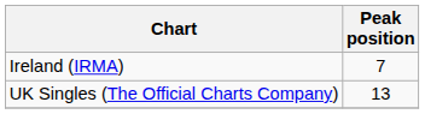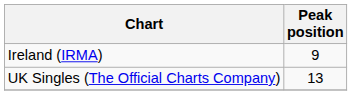 <table class="wikitable">
 <tr>
 <th>Chart</th>
 <th>Peak<br>position</th>
 </tr>
 <tr>
 <td>Ireland (<a href='#'>IRMA</a>)</td>
-<td align="center">7</td>
+<td align="center">9</td>
 </tr>
 <tr>
 <td>UK Singles (<a href='#'>The Official Charts Company</a>)</td>
 <td align="center">13</td>
 </tr>
 <tr>
 </tr>
 </table>
